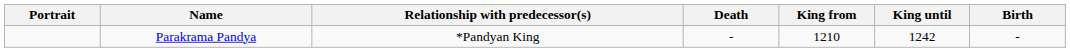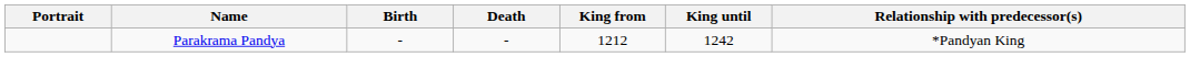 <table width=100% class="wikitable">
 <tr>
 <th width=9%>Portrait</th>
 <th width=20%>Name</th>
-<th width=35%>Relationship with predecessor(s)</th>
+<th width=9%>Birth</th>
 <th width=9%>Death</th>
 <th width=9%>King from</th>
 <th width=9%>King until</th>
-<th width=9%>Birth</th>
+<th width=35%>Relationship with predecessor(s)</th>
 </tr>
 <tr>
 <td></td>
 <td align="center"><a href='#'>Parakrama Pandya</a></td>
+<td align="center">-</td>
+<td align="center">-</td>
+<td align="center">1212</td>
+<td align="center">1242</td>
 <td align="center">*Pandyan King</td>
-<td align="center">-</td>
-<td align="center">1210</td>
-<td align="center">1242</td>
-<td align="center">-</td>
 </tr>
 </table>
